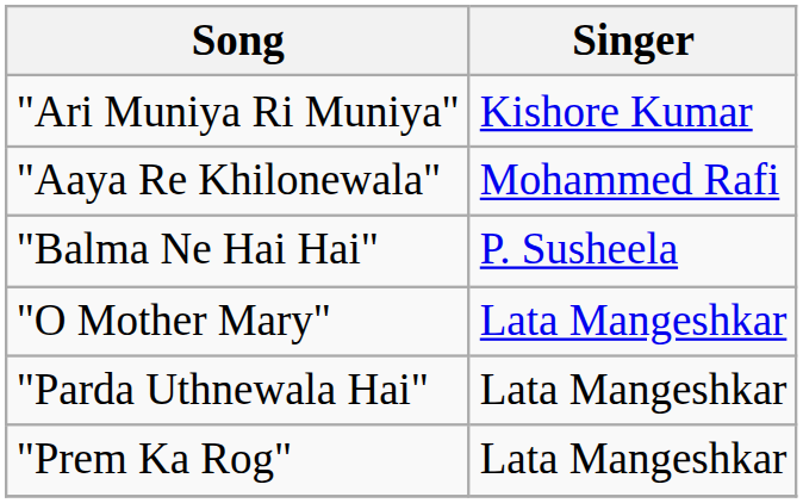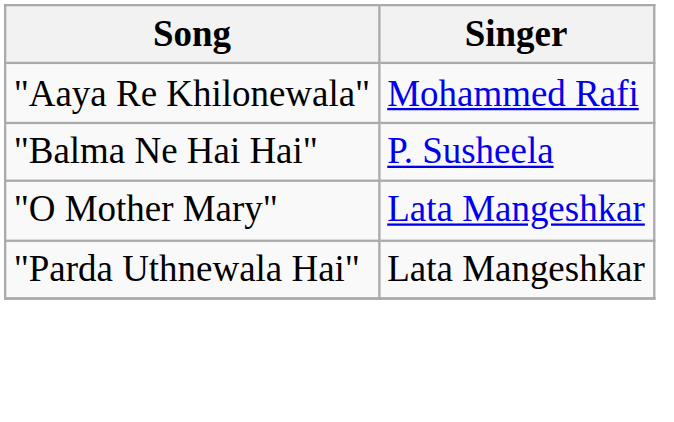 <table class="wikitable">
 <tr>
 <th>Song</th>
 <th>Singer</th>
-</tr>
-<tr>
-<td>"Ari Muniya Ri Muniya"</td>
-<td><a href='#'>Kishore Kumar</a></td>
 </tr>
 <tr>
 <td>"Aaya Re Khilonewala"</td>
 <td><a href='#'>Mohammed Rafi</a></td>
 </tr>
 <tr>
 <td>"Balma Ne Hai Hai"</td>
 <td><a href='#'>P. Susheela</a></td>
 </tr>
 <tr>
 <td>"O Mother Mary"</td>
 <td><a href='#'>Lata Mangeshkar</a></td>
 </tr>
 <tr>
 <td>"Parda Uthnewala Hai"</td>
 <td>Lata Mangeshkar</td>
 </tr>
 <tr>
-<td>"Prem Ka Rog"</td>
-<td>Lata Mangeshkar</td>
-</tr>
-<tr>
 </tr>
 </table>
